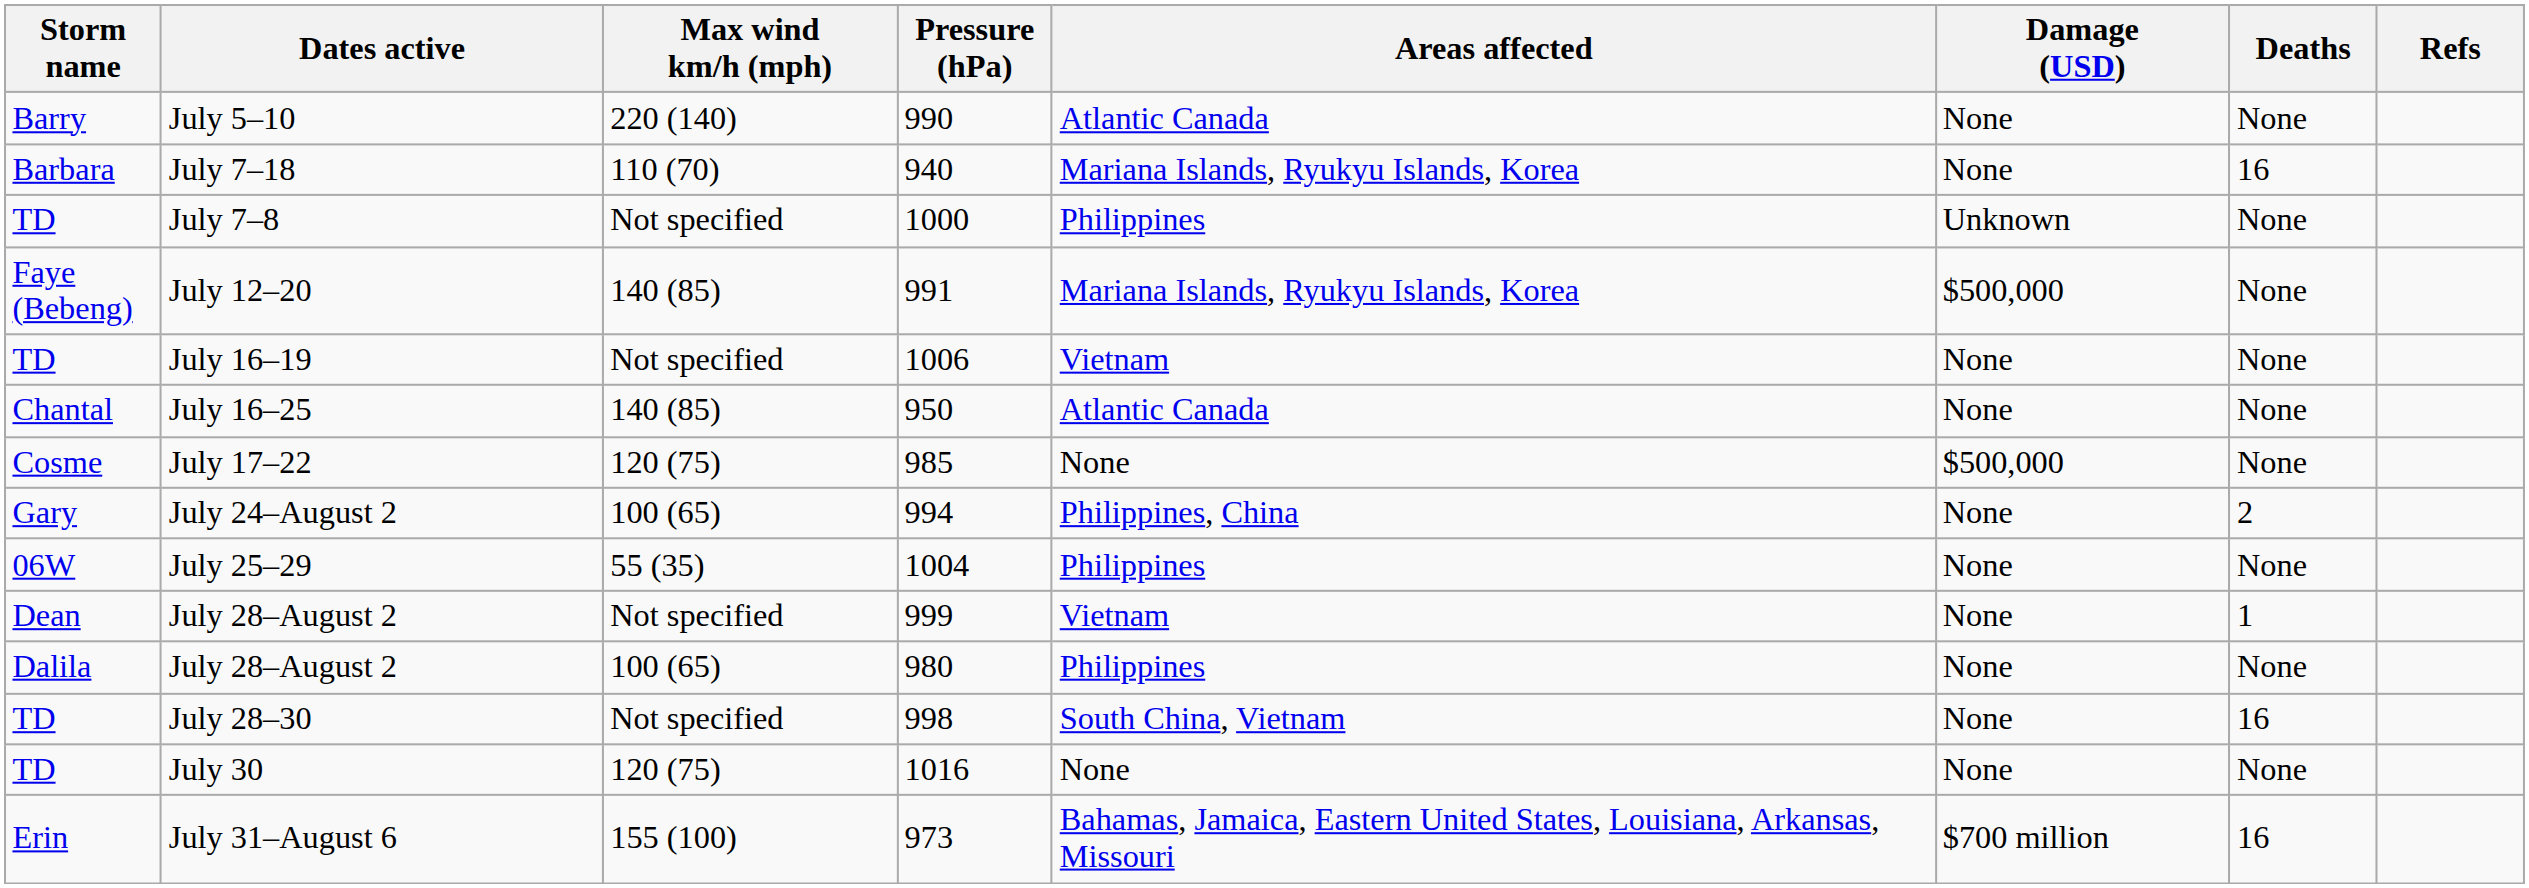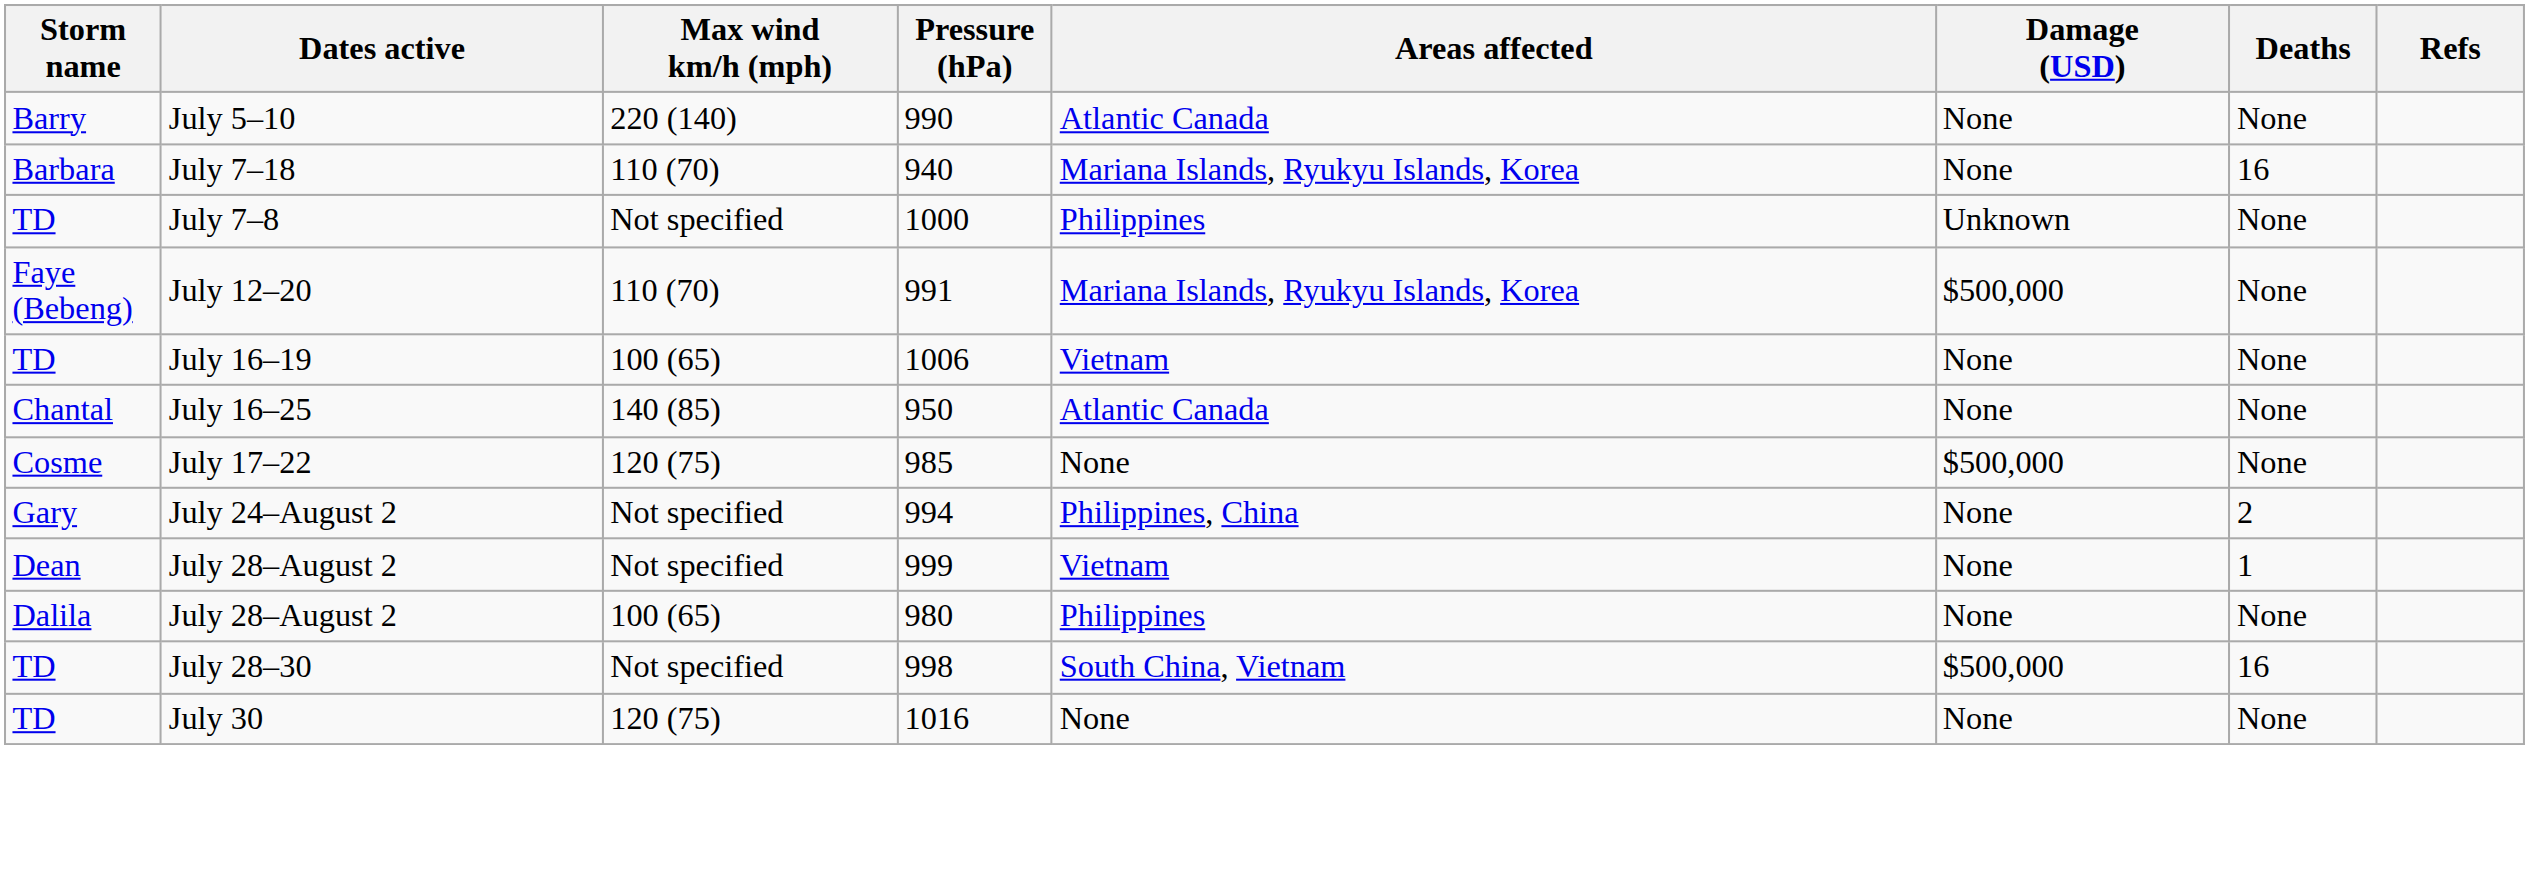 <table class="wikitable sortable">
 <tr>
 <th width="5%">Storm name</th>
 <th width="15%">Dates active</th>
 <th width="10%">Max wind<br>km/h (mph)</th>
 <th width="5%">Pressure<br>(hPa)</th>
 <th width="30%">Areas affected</th>
 <th width="10%">Damage<br>(<a href='#'>USD</a>)</th>
 <th width="5%">Deaths</th>
 <th width="5%">Refs</th>
 </tr>
 <tr>
 <td><a href='#'>Barry</a></td>
 <td>July 5–10</td>
 <td>220 (140)</td>
 <td>990</td>
 <td><a href='#'>Atlantic Canada</a></td>
 <td>None</td>
 <td>None</td>
 <td></td>
 </tr>
 <tr>
 <td><a href='#'>Barbara</a></td>
 <td>July 7–18</td>
 <td>110 (70)</td>
 <td>940</td>
 <td><a href='#'>Mariana Islands</a>, <a href='#'>Ryukyu Islands</a>, <a href='#'>Korea</a></td>
 <td>None</td>
 <td>16</td>
 <td></td>
 </tr>
 <tr>
 <td><a href='#'>TD</a></td>
 <td>July 7–8</td>
 <td>Not specified</td>
 <td>1000</td>
 <td><a href='#'>Philippines</a></td>
 <td>Unknown</td>
 <td>None</td>
 <td></td>
 </tr>
 <tr>
 <td><a href='#'>Faye (Bebeng)</a></td>
 <td>July 12–20</td>
-<td>140 (85)</td>
+<td>110 (70)</td>
 <td>991</td>
 <td><a href='#'>Mariana Islands</a>, <a href='#'>Ryukyu Islands</a>, <a href='#'>Korea</a></td>
 <td>$500,000</td>
 <td>None</td>
 <td></td>
 </tr>
 <tr>
 <td><a href='#'>TD</a></td>
 <td>July 16–19</td>
-<td>Not specified</td>
+<td>100 (65)</td>
 <td>1006</td>
 <td><a href='#'>Vietnam</a></td>
 <td>None</td>
 <td>None</td>
 <td></td>
 </tr>
 <tr>
 <td><a href='#'>Chantal</a></td>
 <td>July 16–25</td>
 <td>140 (85)</td>
 <td>950</td>
 <td><a href='#'>Atlantic Canada</a></td>
 <td>None</td>
 <td>None</td>
 <td></td>
 </tr>
 <tr>
 <td><a href='#'>Cosme</a></td>
 <td>July 17–22</td>
 <td>120 (75)</td>
 <td>985</td>
 <td>None</td>
 <td>$500,000</td>
 <td>None</td>
 <td></td>
 </tr>
 <tr>
 <td><a href='#'>Gary</a></td>
 <td>July 24–August 2</td>
-<td>100 (65)</td>
+<td>Not specified</td>
 <td>994</td>
 <td><a href='#'>Philippines</a>, <a href='#'>China</a></td>
 <td>None</td>
 <td>2</td>
-<td></td>
-</tr>
-<tr>
-<td><a href='#'>06W</a></td>
-<td>July 25–29</td>
-<td>55 (35)</td>
-<td>1004</td>
-<td><a href='#'>Philippines</a></td>
-<td>None</td>
-<td>None</td>
 <td></td>
 </tr>
 <tr>
 <td><a href='#'>Dean</a></td>
 <td>July 28–August 2</td>
 <td>Not specified</td>
 <td>999</td>
 <td><a href='#'>Vietnam</a></td>
 <td>None</td>
 <td>1</td>
 <td></td>
 </tr>
 <tr>
 <td><a href='#'>Dalila</a></td>
 <td>July 28–August 2</td>
 <td>100 (65)</td>
 <td>980</td>
 <td><a href='#'>Philippines</a></td>
 <td>None</td>
 <td>None</td>
 <td></td>
 </tr>
 <tr>
 <td><a href='#'>TD</a></td>
 <td>July 28–30</td>
 <td>Not specified</td>
 <td>998</td>
 <td><a href='#'>South China</a>, <a href='#'>Vietnam</a></td>
-<td>None</td>
+<td>$500,000</td>
 <td>16</td>
 <td></td>
 </tr>
 <tr>
 <td><a href='#'>TD</a></td>
 <td>July 30</td>
 <td>120 (75)</td>
 <td>1016</td>
 <td>None</td>
 <td>None</td>
 <td>None</td>
 <td></td>
 </tr>
 <tr>
-<td><a href='#'>Erin</a></td>
-<td>July 31–August 6</td>
-<td>155 (100)</td>
-<td>973</td>
-<td><a href='#'>Bahamas</a>, <a href='#'>Jamaica</a>, <a href='#'>Eastern United States</a>, <a href='#'>Louisiana</a>, <a href='#'>Arkansas</a>, <a href='#'>Missouri</a></td>
-<td>$700 million</td>
-<td>16</td>
-<td></td>
-</tr>
-<tr>
 </tr>
 </table>
